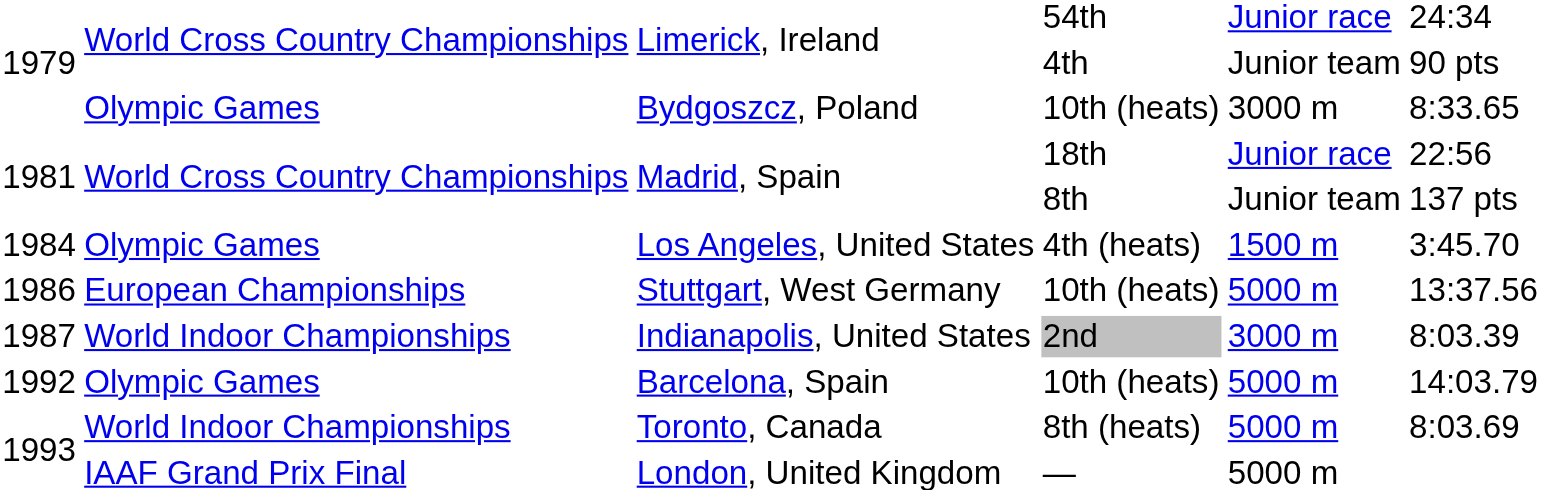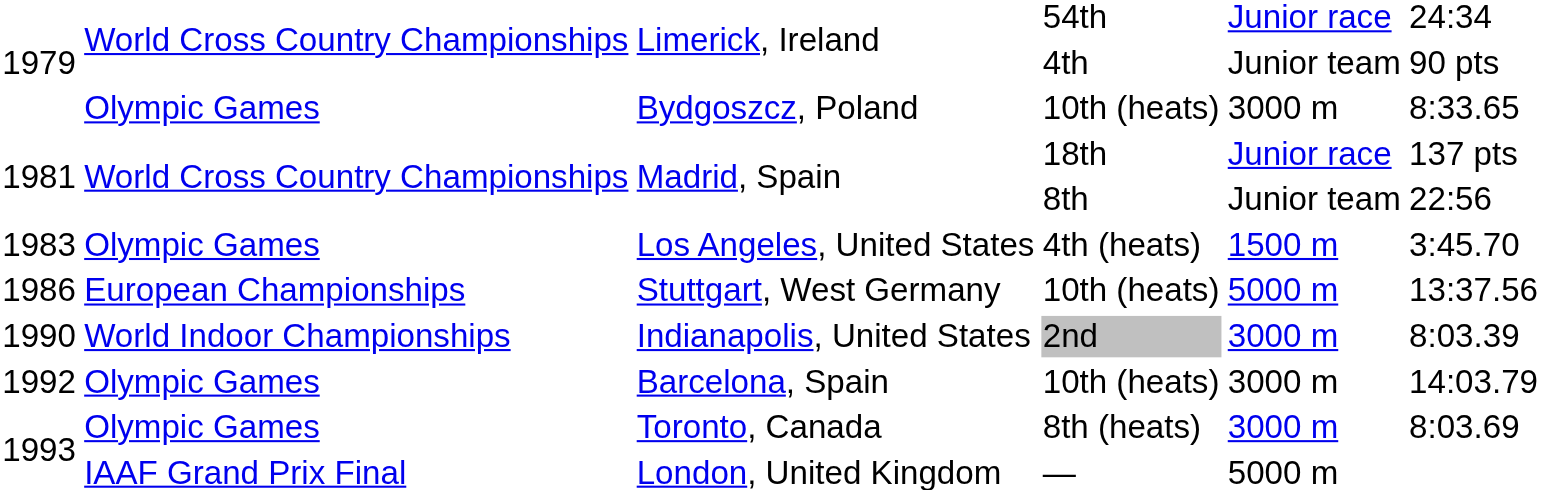 <table>
 <tr>
 <td rowspan=3>1979</td>
 <td rowspan=2><a href='#'>World Cross Country Championships</a></td>
 <td rowspan=2><a href='#'>Limerick</a>, Ireland</td>
 <td>54th</td>
 <td><a href='#'>Junior race</a></td>
 <td>24:34</td>
 </tr>
 <tr>
 <td>4th</td>
 <td>Junior team</td>
 <td>90 pts</td>
 </tr>
 <tr>
 <td><a href='#'>Olympic Games</a></td>
 <td><a href='#'>Bydgoszcz</a>, Poland</td>
 <td>10th (heats)</td>
 <td>3000 m</td>
 <td>8:33.65</td>
 </tr>
 <tr>
 <td rowspan=2>1981</td>
 <td rowspan=2><a href='#'>World Cross Country Championships</a></td>
 <td rowspan=2><a href='#'>Madrid</a>, Spain</td>
 <td>18th</td>
 <td><a href='#'>Junior race</a></td>
-<td>22:56</td>
+<td>137 pts</td>
 </tr>
 <tr>
 <td>8th</td>
 <td>Junior team</td>
-<td>137 pts</td>
+<td>22:56</td>
 </tr>
 <tr>
-<td>1984</td>
+<td>1983</td>
 <td><a href='#'>Olympic Games</a></td>
 <td><a href='#'>Los Angeles</a>, United States</td>
 <td>4th (heats)</td>
 <td><a href='#'>1500 m</a></td>
 <td>3:45.70</td>
 </tr>
 <tr>
 <td>1986</td>
 <td><a href='#'>European Championships</a></td>
 <td><a href='#'>Stuttgart</a>, West Germany</td>
 <td>10th (heats)</td>
 <td><a href='#'>5000 m</a></td>
 <td>13:37.56</td>
 </tr>
 <tr>
-<td>1987</td>
+<td>1990</td>
 <td><a href='#'>World Indoor Championships</a></td>
 <td><a href='#'>Indianapolis</a>, United States</td>
 <td bgcolor=silver>2nd</td>
 <td><a href='#'>3000 m</a></td>
 <td>8:03.39</td>
 </tr>
 <tr>
 <td>1992</td>
 <td><a href='#'>Olympic Games</a></td>
 <td><a href='#'>Barcelona</a>, Spain</td>
 <td>10th (heats)</td>
-<td><a href='#'>5000 m</a></td>
+<td>3000 m</td>
 <td>14:03.79</td>
 </tr>
 <tr>
 <td rowspan=2>1993</td>
-<td><a href='#'>World Indoor Championships</a></td>
+<td><a href='#'>Olympic Games</a></td>
 <td><a href='#'>Toronto</a>, Canada</td>
 <td>8th (heats)</td>
-<td><a href='#'>5000 m</a></td>
+<td><a href='#'>3000 m</a></td>
 <td>8:03.69</td>
 </tr>
 <tr>
 <td><a href='#'>IAAF Grand Prix Final</a></td>
 <td><a href='#'>London</a>, United Kingdom</td>
 <td>—</td>
 <td>5000 m</td>
 <td></td>
 </tr>
 </table>
